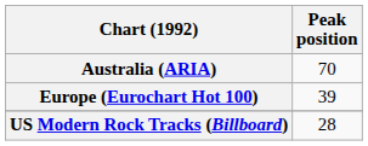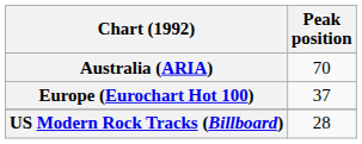 <table class="wikitable sortable plainrowheaders" style="text-align:center">
 <tr>
 <th>Chart (1992)</th>
 <th>Peak<br>position</th>
 </tr>
 <tr>
 <th scope="row">Australia (<a href='#'>ARIA</a>)</th>
 <td>70</td>
 </tr>
 <tr>
 <th scope="row">Europe (<a href='#'>Eurochart Hot 100</a>)</th>
-<td>39</td>
+<td>37</td>
 </tr>
 <tr>
 </tr>
 <tr>
 </tr>
 <tr>
 <th scope="row">US <a href='#'>Modern Rock Tracks</a> (<em><a href='#'>Billboard</a></em>)</th>
 <td>28</td>
 </tr>
 </table>
